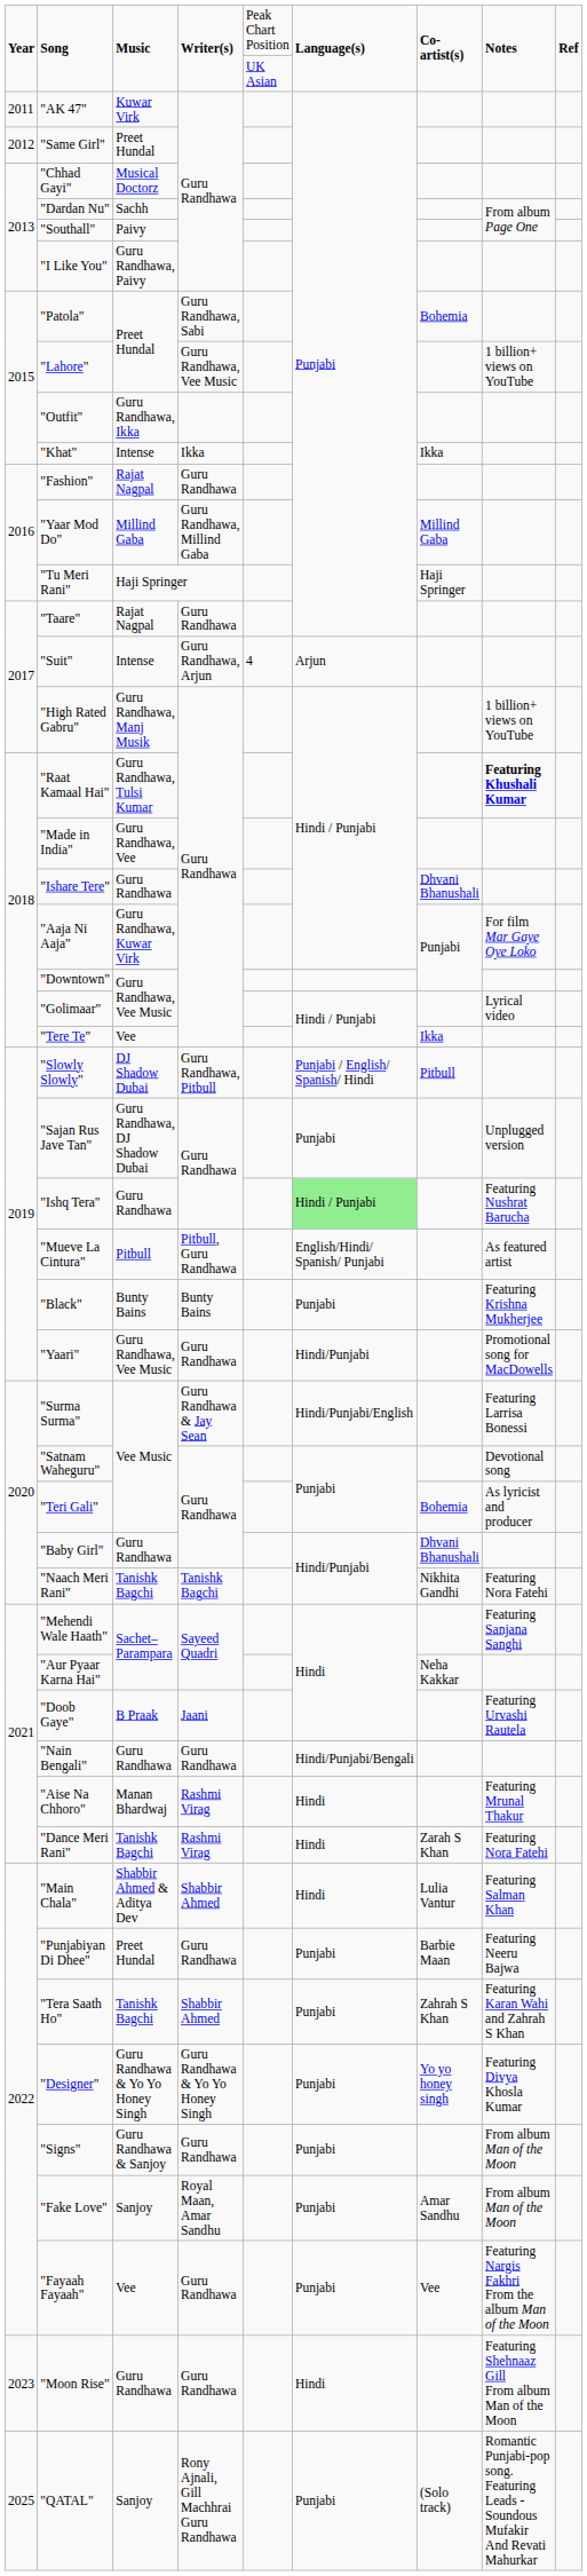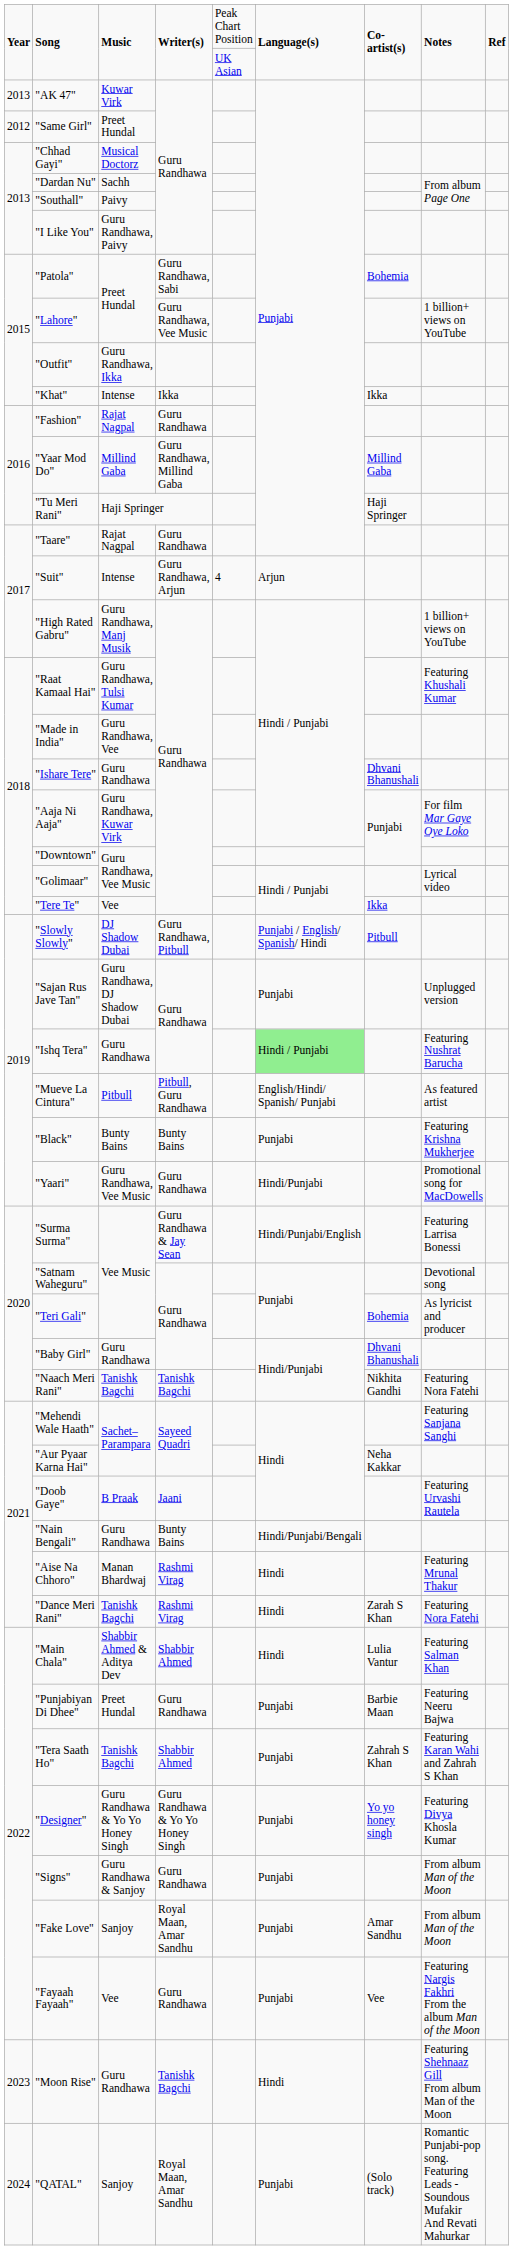 <table class="wikitable plainrowheaders style="text-align:center;">
 <tr>
 <td rowspan="2"><strong>Year</strong></td>
 <td rowspan="2"><strong>Song</strong></td>
 <td rowspan="2"><strong>Music</strong></td>
 <td rowspan="2"><strong>Writer(s)</strong></td>
 <td>Peak Chart Position</td>
 <td rowspan="2"><strong>Language(s)</strong></td>
 <td rowspan="2"><strong>Co-artist(s)</strong></td>
 <td rowspan="2"><strong>Notes</strong></td>
 <td rowspan="2"><strong>Ref</strong></td>
 </tr>
 <tr>
 <td><a href='#'>UK Asian</a></td>
 </tr>
 <tr>
-<td rowspan=1>2011</td>
+<td rowspan=1>2013</td>
 <td>"AK 47"</td>
 <td><a href='#'>Kuwar Virk</a></td>
 <td rowspan=6>Guru Randhawa</td>
 <td></td>
 <td rowspan="14"><a href='#'>Punjabi</a></td>
 <td></td>
 <td></td>
 <td></td>
 </tr>
 <tr>
 <td rowspan="1">2012</td>
 <td>"Same Girl"</td>
 <td>Preet Hundal</td>
 <td></td>
 <td></td>
 <td></td>
 <td></td>
 </tr>
 <tr>
 <td rowspan=4>2013</td>
 <td>"Chhad Gayi"</td>
 <td><a href='#'>Musical Doctorz</a></td>
 <td></td>
 <td></td>
 <td></td>
 <td></td>
 </tr>
 <tr>
 <td>"Dardan Nu"</td>
 <td>Sachh</td>
 <td></td>
 <td></td>
 <td rowspan="2">From album <em>Page One</em></td>
 <td></td>
 </tr>
 <tr>
 <td>"Southall"</td>
 <td>Paivy</td>
 <td></td>
 <td></td>
 <td></td>
 </tr>
 <tr>
 <td>"I Like You"</td>
 <td>Guru Randhawa, Paivy</td>
 <td></td>
 <td></td>
 <td></td>
 <td></td>
 </tr>
 <tr>
 <td rowspan=4>2015</td>
 <td>"Patola"</td>
 <td rowspan="2">Preet Hundal</td>
 <td>Guru Randhawa, Sabi</td>
 <td></td>
 <td><a href='#'>Bohemia</a></td>
 <td></td>
 <td></td>
 </tr>
 <tr>
 <td>"<a href='#'>Lahore</a>"</td>
 <td>Guru Randhawa, Vee Music</td>
 <td></td>
 <td></td>
 <td>1 billion+ views on YouTube</td>
 <td></td>
 </tr>
 <tr>
 <td>"Outfit"</td>
 <td>Guru Randhawa,  <a href='#'>Ikka</a></td>
 <td></td>
 <td></td>
 <td></td>
 <td></td>
 <td></td>
 </tr>
 <tr>
 <td>"Khat"</td>
 <td>Intense</td>
 <td>Ikka</td>
 <td></td>
 <td>Ikka</td>
 <td></td>
 <td></td>
 </tr>
 <tr>
 <td rowspan=3>2016</td>
 <td>"Fashion"</td>
 <td><a href='#'>Rajat Nagpal</a></td>
 <td>Guru Randhawa</td>
 <td></td>
 <td></td>
 <td></td>
 <td></td>
 </tr>
 <tr>
 <td>"Yaar Mod Do"</td>
 <td><a href='#'>Millind Gaba</a></td>
 <td>Guru Randhawa, Millind Gaba</td>
 <td></td>
 <td><a href='#'>Millind Gaba</a></td>
 <td></td>
 <td></td>
 </tr>
 <tr>
 <td>"Tu Meri Rani"</td>
 <td colspan="2">Haji Springer</td>
 <td></td>
 <td>Haji Springer</td>
 <td></td>
 <td></td>
 </tr>
 <tr>
 <td rowspan=3>2017</td>
 <td>"Taare"</td>
 <td>Rajat Nagpal</td>
 <td>Guru Randhawa</td>
 <td></td>
 <td></td>
 <td></td>
 <td></td>
 </tr>
 <tr>
 <td>"Suit"</td>
 <td>Intense</td>
 <td>Guru Randhawa, Arjun</td>
 <td>4</td>
 <td>Arjun</td>
 <td></td>
 <td></td>
 <td></td>
 </tr>
 <tr>
 <td>"High Rated Gabru"</td>
 <td>Guru Randhawa, <a href='#'>Manj Musik</a></td>
 <td rowspan=8>Guru Randhawa</td>
 <td></td>
 <td rowspan="5">Hindi / Punjabi</td>
 <td></td>
 <td>1 billion+ views on YouTube</td>
 <td></td>
 </tr>
 <tr>
 <td rowspan=7>2018</td>
 <td>"Raat Kamaal Hai"</td>
 <td>Guru Randhawa, <a href='#'>Tulsi Kumar</a></td>
 <td></td>
 <td></td>
-<td><strong>Featuring <a href='#'>Khushali Kumar</a></strong></td>
+<td>Featuring <a href='#'>Khushali Kumar</a></td>
 <td></td>
 </tr>
 <tr>
 <td>"Made in India"</td>
 <td>Guru Randhawa, Vee</td>
 <td></td>
 <td></td>
 <td></td>
 <td></td>
 </tr>
 <tr>
 <td>"<a href='#'>Ishare Tere</a>"</td>
 <td>Guru Randhawa</td>
 <td></td>
 <td><a href='#'>Dhvani Bhanushali</a></td>
 <td></td>
 <td></td>
 </tr>
 <tr>
 <td>"Aaja Ni Aaja"</td>
 <td>Guru Randhawa, <a href='#'>Kuwar Virk</a></td>
 <td></td>
 <td rowspan="2">Punjabi</td>
 <td>For film <em><a href='#'>Mar Gaye Oye Loko</a></em></td>
 <td></td>
 </tr>
 <tr>
 <td>"Downtown"</td>
 <td rowspan="2">Guru Randhawa, Vee Music</td>
 <td></td>
 <td></td>
 <td></td>
 <td></td>
 </tr>
 <tr>
 <td>"Golimaar"</td>
 <td></td>
 <td rowspan="2">Hindi / Punjabi</td>
 <td></td>
 <td>Lyrical video</td>
 <td></td>
 </tr>
 <tr>
 <td>"<a href='#'>Tere Te</a>"</td>
 <td>Vee</td>
 <td></td>
 <td><a href='#'>Ikka</a></td>
 <td></td>
 <td></td>
 </tr>
 <tr>
 <td rowspan="6">2019</td>
 <td>"<a href='#'>Slowly Slowly</a>"</td>
 <td><a href='#'>DJ Shadow Dubai</a></td>
 <td>Guru Randhawa, <a href='#'>Pitbull</a></td>
 <td></td>
 <td><a href='#'>Punjabi</a> / <a href='#'>English</a>/ <a href='#'>Spanish</a>/ Hindi</td>
 <td><a href='#'>Pitbull</a></td>
 <td></td>
 <td></td>
 </tr>
 <tr>
 <td>"Sajan Rus Jave Tan"</td>
 <td>Guru Randhawa, DJ Shadow Dubai</td>
 <td rowspan=2>Guru Randhawa</td>
 <td></td>
 <td>Punjabi</td>
 <td></td>
 <td>Unplugged version</td>
 <td></td>
 </tr>
 <tr>
 <td>"Ishq Tera"</td>
 <td>Guru Randhawa</td>
 <td></td>
 <td style="background: lightgreen;">Hindi / Punjabi</td>
 <td></td>
 <td>Featuring <a href='#'>Nushrat Barucha</a></td>
 <td></td>
 </tr>
 <tr>
 <td>"Mueve La Cintura"</td>
 <td><a href='#'>Pitbull</a></td>
 <td><a href='#'>Pitbull</a>, Guru Randhawa</td>
 <td></td>
 <td>English/Hindi/ Spanish/ Punjabi</td>
 <td></td>
 <td>As featured artist</td>
 <td></td>
 </tr>
 <tr>
 <td>"Black"</td>
 <td>Bunty Bains</td>
 <td>Bunty Bains</td>
 <td></td>
 <td>Punjabi</td>
 <td></td>
 <td>Featuring <a href='#'>Krishna Mukherjee</a></td>
 <td></td>
 </tr>
 <tr>
 <td>"Yaari"</td>
 <td>Guru Randhawa, Vee Music</td>
 <td>Guru Randhawa</td>
 <td></td>
 <td>Hindi/Punjabi</td>
 <td></td>
 <td>Promotional song for <a href='#'>MacDowells</a></td>
 <td></td>
 </tr>
 <tr>
 <td rowspan="5">2020</td>
 <td>"Surma Surma"</td>
 <td rowspan=3>Vee Music</td>
 <td>Guru Randhawa & <a href='#'>Jay Sean</a></td>
 <td></td>
 <td>Hindi/Punjabi/English</td>
 <td></td>
 <td>Featuring Larrisa Bonessi</td>
 <td></td>
 </tr>
 <tr>
 <td>"Satnam Waheguru"</td>
 <td rowspan=3>Guru Randhawa</td>
 <td></td>
 <td rowspan="2">Punjabi</td>
 <td></td>
 <td>Devotional song</td>
 <td></td>
 </tr>
 <tr>
 <td>"<a href='#'>Teri Gali</a>"</td>
 <td></td>
 <td><a href='#'>Bohemia</a></td>
 <td>As lyricist and producer</td>
 <td></td>
 </tr>
 <tr>
 <td>"Baby Girl"</td>
 <td>Guru Randhawa</td>
 <td></td>
 <td rowspan="2">Hindi/Punjabi</td>
 <td><a href='#'>Dhvani Bhanushali</a></td>
 <td></td>
 <td></td>
 </tr>
 <tr>
 <td>"Naach Meri Rani"</td>
 <td><a href='#'>Tanishk Bagchi</a></td>
 <td><a href='#'>Tanishk Bagchi</a></td>
 <td></td>
 <td>Nikhita Gandhi</td>
 <td>Featuring Nora Fatehi</td>
 <td></td>
 </tr>
 <tr>
 <td rowspan="6">2021</td>
 <td>"Mehendi Wale Haath"</td>
 <td rowspan=2><a href='#'>Sachet–Parampara</a></td>
 <td rowspan=2><a href='#'>Sayeed Quadri</a></td>
 <td></td>
 <td rowspan="3">Hindi</td>
 <td></td>
 <td>Featuring <a href='#'>Sanjana Sanghi</a></td>
 <td></td>
 </tr>
 <tr>
 <td>"Aur Pyaar Karna Hai"</td>
 <td></td>
 <td>Neha Kakkar</td>
 <td></td>
 <td></td>
 </tr>
 <tr>
 <td>"Doob Gaye"</td>
 <td><a href='#'>B Praak</a></td>
 <td><a href='#'>Jaani</a></td>
 <td></td>
 <td></td>
 <td>Featuring  <a href='#'>Urvashi Rautela</a></td>
 <td></td>
 </tr>
 <tr>
 <td>"Nain Bengali"</td>
 <td>Guru Randhawa</td>
-<td>Guru Randhawa</td>
+<td>Bunty Bains</td>
 <td></td>
 <td>Hindi/Punjabi/Bengali</td>
 <td></td>
 <td></td>
 <td></td>
 </tr>
 <tr>
 <td>"Aise Na Chhoro"</td>
 <td>Manan Bhardwaj</td>
 <td><a href='#'>Rashmi Virag</a></td>
 <td></td>
 <td>Hindi</td>
 <td></td>
 <td>Featuring <a href='#'>Mrunal Thakur</a></td>
 <td></td>
 </tr>
 <tr>
 <td>"Dance Meri Rani"</td>
 <td><a href='#'>Tanishk Bagchi</a></td>
 <td><a href='#'>Rashmi Virag</a></td>
 <td></td>
 <td>Hindi</td>
 <td>Zarah S Khan</td>
 <td>Featuring <a href='#'>Nora Fatehi</a></td>
 <td></td>
 </tr>
 <tr>
 <td rowspan="7">2022</td>
 <td>"Main Chala"</td>
 <td><a href='#'>Shabbir Ahmed</a> & Aditya Dev</td>
 <td><a href='#'>Shabbir Ahmed</a></td>
 <td></td>
 <td>Hindi</td>
 <td>Lulia Vantur</td>
 <td>Featuring <a href='#'>Salman Khan</a></td>
 <td></td>
 </tr>
 <tr>
 <td>"Punjabiyan Di Dhee"</td>
 <td>Preet Hundal</td>
 <td>Guru Randhawa</td>
 <td></td>
 <td>Punjabi</td>
 <td>Barbie Maan</td>
 <td>Featuring Neeru Bajwa</td>
 <td></td>
 </tr>
 <tr>
 <td>"Tera Saath Ho"</td>
 <td><a href='#'>Tanishk Bagchi</a></td>
 <td><a href='#'>Shabbir Ahmed</a></td>
 <td></td>
 <td>Punjabi</td>
 <td>Zahrah S Khan</td>
 <td>Featuring <a href='#'>Karan Wahi</a> and Zahrah S Khan</td>
 <td></td>
 </tr>
 <tr>
 <td>"<a href='#'>Designer</a>"</td>
 <td>Guru Randhawa & Yo Yo Honey Singh</td>
 <td>Guru Randhawa  & Yo Yo Honey Singh</td>
 <td></td>
 <td>Punjabi</td>
 <td><a href='#'>Yo yo honey singh</a></td>
 <td>Featuring <a href='#'>Divya</a> Khosla Kumar</td>
 <td></td>
 </tr>
 <tr>
 <td>"Signs"</td>
 <td>Guru Randhawa & Sanjoy</td>
 <td>Guru Randhawa</td>
 <td></td>
 <td>Punjabi</td>
 <td></td>
 <td>From album <em>Man of the Moon</em></td>
 <td></td>
 </tr>
 <tr>
 <td>"Fake Love"</td>
 <td>Sanjoy</td>
 <td>Royal Maan, Amar Sandhu</td>
 <td></td>
 <td>Punjabi</td>
 <td>Amar Sandhu</td>
 <td>From album <em>Man of the Moon</em></td>
 <td></td>
 </tr>
 <tr>
 <td>"Fayaah Fayaah"</td>
 <td>Vee</td>
 <td>Guru Randhawa</td>
 <td></td>
 <td>Punjabi</td>
 <td>Vee</td>
 <td>Featuring <a href='#'>Nargis Fakhri</a><br>From the album <em>Man of the Moon</em></td>
 <td></td>
 </tr>
 <tr>
 <td rowspan="1">2023</td>
 <td>"Moon Rise"</td>
 <td>Guru Randhawa</td>
-<td>Guru Randhawa</td>
+<td><a href='#'>Tanishk Bagchi</a></td>
 <td></td>
 <td>Hindi</td>
 <td></td>
 <td>Featuring <a href='#'>Shehnaaz Gill</a><br>From album Man of the Moon</td>
 <td></td>
 </tr>
 <tr>
-<td>2025</td>
+<td>2024</td>
 <td>"QATAL"</td>
 <td>Sanjoy</td>
-<td>Rony Ajnali, Gill Machhrai Guru Randhawa</td>
+<td>Royal Maan, Amar Sandhu</td>
 <td></td>
 <td>Punjabi</td>
 <td>(Solo track)</td>
 <td>Romantic Punjabi-pop song.<br>Featuring Leads - Soundous Mufakir And Revati Mahurkar</td>
 <td></td>
 </tr>
 </table>
